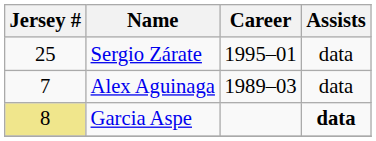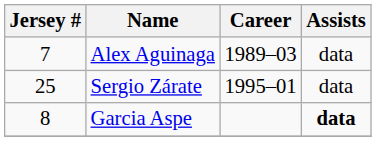 <table class="wikitable sortable" style="text-align: center;">
 <tr>
 <th>Jersey #</th>
 <th>Name</th>
 <th>Career</th>
 <th>Assists</th>
 </tr>
 <tr>
+<td>7</td>
+<td style="text-align:left"> <a href='#'>Alex Aguinaga</a></td>
+<td>1989–03</td>
+<td>data</td>
+</tr>
+<tr>
 <td>25</td>
 <td style="text-align:left"> <a href='#'>Sergio Zárate</a></td>
 <td>1995–01</td>
 <td>data</td>
 </tr>
 <tr>
-<td>7</td>
-<td style="text-align:left"> <a href='#'>Alex Aguinaga</a></td>
-<td>1989–03</td>
-<td>data</td>
-</tr>
-<tr>
-<td style="background: khaki;">8</td>
+<td>8</td>
 <td style="text-align:left"> <a href='#'>Garcia Aspe</a></td>
 <td></td>
 <td><strong>data</strong></td>
 </tr>
 <tr>
 </tr>
 </table>
